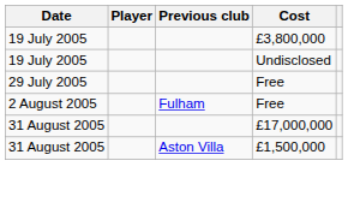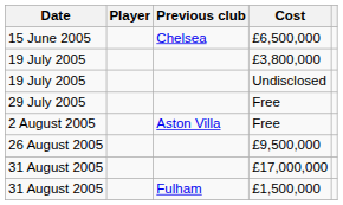 <table class="wikitable">
 <tr>
 <th scope=col>Date</th>
 <th scope=col>Player</th>
 <th scope=col>Previous club</th>
 <th scope=col>Cost</th>
 <th scope=col></th>
+</tr>
+<tr>
+<td>15 June 2005</td>
+<td></td>
+<td><a href='#'>Chelsea</a></td>
+<td>£6,500,000</td>
+<td></td>
 </tr>
 <tr>
 <td>19 July 2005</td>
 <td></td>
 <td></td>
 <td>£3,800,000</td>
 <td></td>
 </tr>
 <tr>
 <td>19 July 2005</td>
 <td></td>
 <td></td>
 <td>Undisclosed</td>
 </tr>
 <tr>
 <td>29 July 2005</td>
 <td></td>
 <td></td>
 <td>Free</td>
 <td></td>
 </tr>
 <tr>
 <td>2 August 2005</td>
 <td></td>
-<td><a href='#'>Fulham</a></td>
+<td><a href='#'>Aston Villa</a></td>
 <td>Free</td>
+<td></td>
+</tr>
+<tr>
+<td>26 August 2005</td>
+<td></td>
+<td></td>
+<td>£9,500,000</td>
 <td></td>
 </tr>
 <tr>
 <td>31 August 2005</td>
 <td></td>
 <td></td>
 <td>£17,000,000</td>
 <td></td>
 </tr>
 <tr>
 <td>31 August 2005</td>
 <td></td>
-<td><a href='#'>Aston Villa</a></td>
+<td><a href='#'>Fulham</a></td>
 <td>£1,500,000</td>
 <td></td>
 </tr>
 </table>
